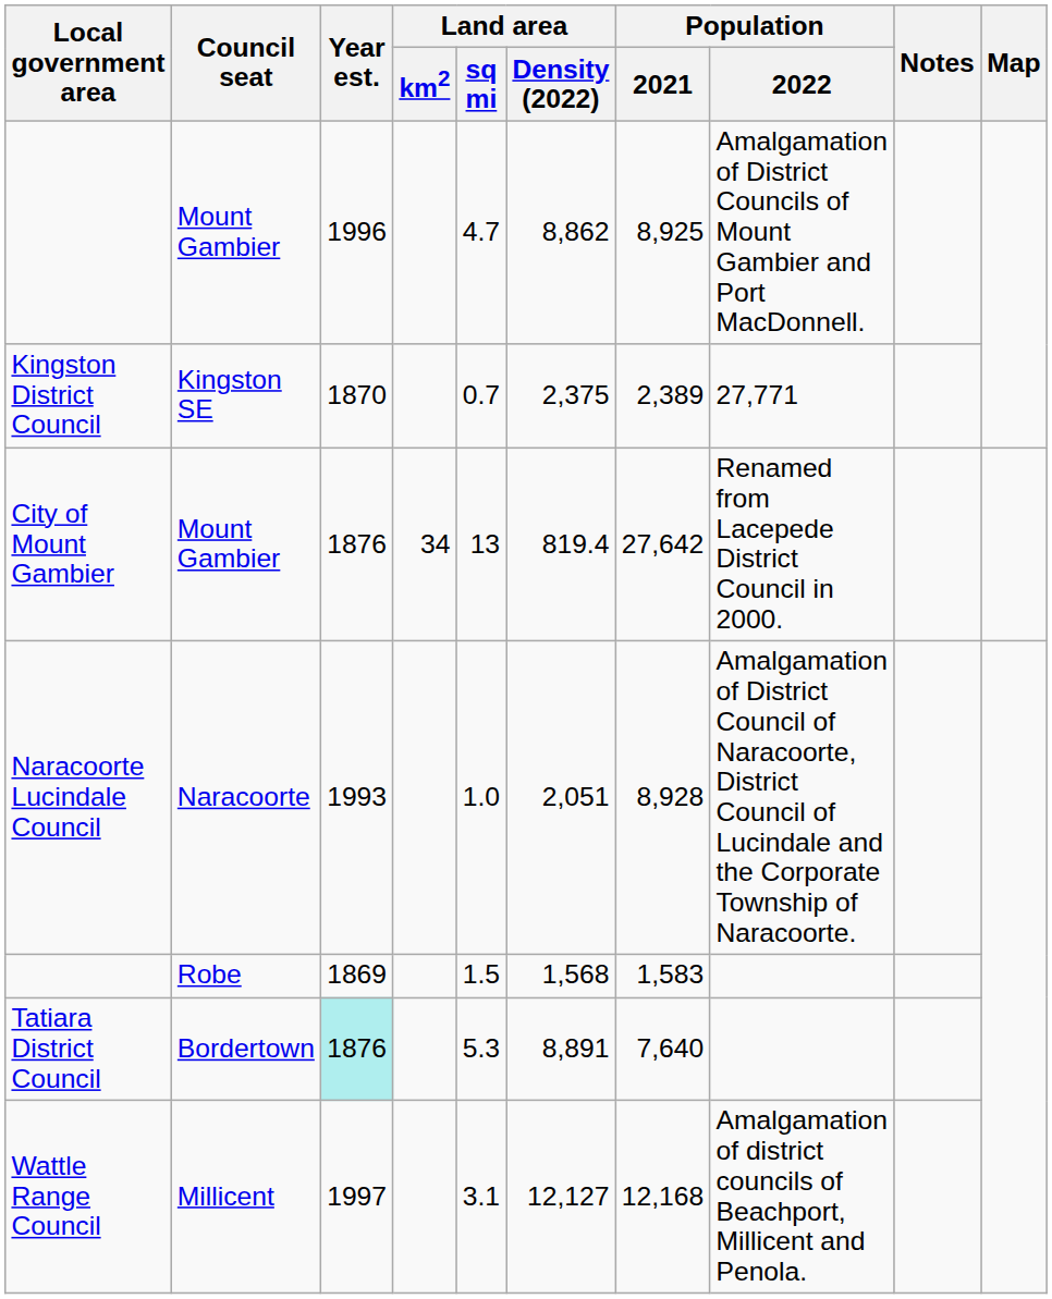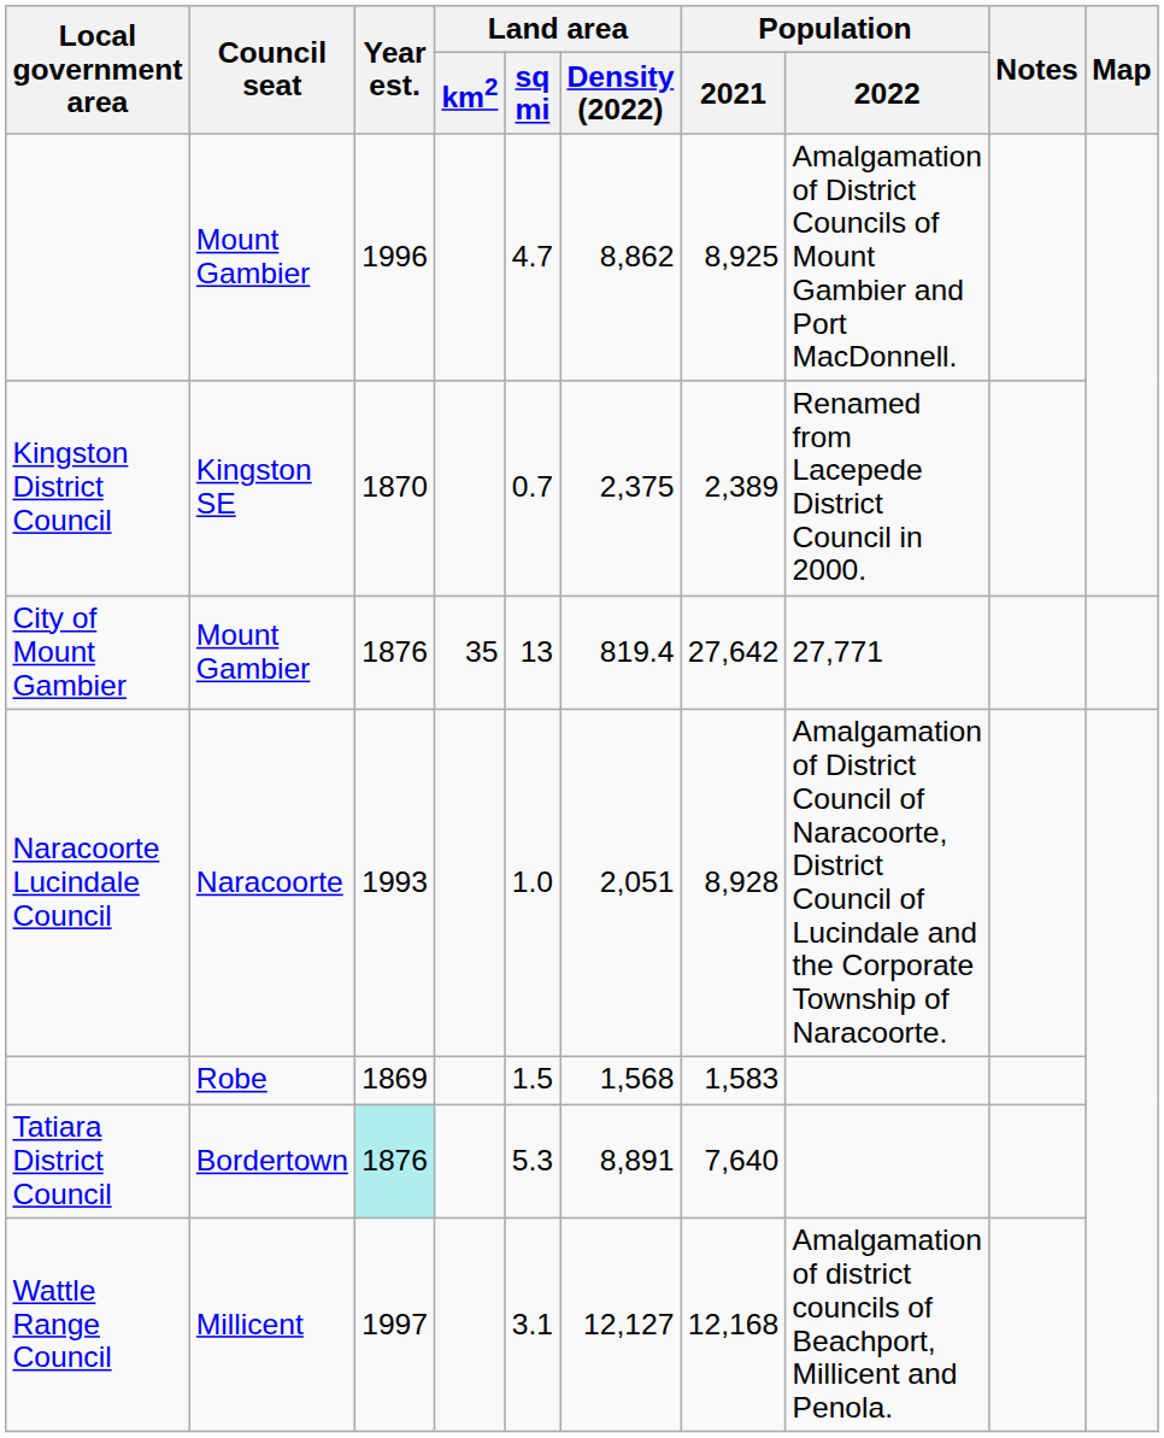 <table class="wikitable sortable">
 <tr>
 <th scope="col" rowspan=2>Local government area</th>
 <th scope="col" rowspan=2>Council seat</th>
 <th scope="col" rowspan=2>Year est.</th>
 <th colspan="3" scope="col">Land area</th>
 <th scope="col" colspan=2>Population</th>
 <th class=unsortable scope="col" rowspan=2>Notes</th>
 <th class=unsortable scope="col" rowspan=2>Map</th>
 </tr>
 <tr>
 <th scope="col"><a href='#'>km<sup>2</sup></a></th>
 <th scope="col"><a href='#'>sq mi</a></th>
 <th><a href='#'>Density</a> (2022)</th>
 <th scope="col">2021</th>
 <th scope="col">2022</th>
 </tr>
 <tr>
 <td></td>
 <td><a href='#'>Mount Gambier</a></td>
 <td align=center>1996</td>
 <td></td>
 <td align=right>4.7</td>
 <td align="right">8,862</td>
 <td align="right">8,925</td>
 <td>Amalgamation of District Councils of Mount Gambier and Port MacDonnell.</td>
 <td></td>
 </tr>
 <tr>
 <td><a href='#'>Kingston District Council</a></td>
 <td><a href='#'>Kingston SE</a></td>
 <td align=center>1870</td>
 <td></td>
 <td align=right>0.7</td>
 <td align="right">2,375</td>
 <td align="right">2,389</td>
-<td>27,771</td>
+<td>Renamed from Lacepede District Council in 2000.</td>
 <td></td>
 </tr>
 <tr>
 <td><a href='#'>City of Mount Gambier</a></td>
 <td><a href='#'>Mount Gambier</a></td>
 <td align="center">1876</td>
-<td style="text-align:right;">34</td>
+<td style="text-align:right;">35</td>
 <td align="right">13</td>
 <td align="right">819.4</td>
 <td align="right">27,642</td>
-<td>Renamed from Lacepede District Council in 2000.</td>
+<td>27,771</td>
 <td></td>
 <td></td>
 </tr>
 <tr>
 <td><a href='#'>Naracoorte Lucindale Council</a></td>
 <td><a href='#'>Naracoorte</a></td>
 <td align=center>1993</td>
 <td></td>
 <td align=right>1.0</td>
 <td align="right">2,051</td>
 <td align="right">8,928</td>
 <td>Amalgamation of District Council of Naracoorte, District Council of Lucindale and the Corporate Township of Naracoorte.</td>
 <td></td>
 </tr>
 <tr>
 <td></td>
 <td><a href='#'>Robe</a></td>
 <td align=center>1869</td>
 <td></td>
 <td align=right>1.5</td>
 <td align="right">1,568</td>
 <td align="right">1,583</td>
 <td></td>
 <td></td>
 </tr>
 <tr>
 <td><a href='#'>Tatiara District Council</a></td>
 <td><a href='#'>Bordertown</a></td>
 <td align=center style="background: paleturquoise;">1876</td>
 <td></td>
 <td align=right>5.3</td>
 <td align="right">8,891</td>
 <td align="right">7,640</td>
 <td></td>
 <td></td>
 </tr>
 <tr>
 <td><a href='#'>Wattle Range Council</a></td>
 <td><a href='#'>Millicent</a></td>
 <td align=center>1997</td>
 <td></td>
 <td align=right>3.1</td>
 <td align="right">12,127</td>
 <td align="right">12,168</td>
 <td>Amalgamation of district councils of Beachport, Millicent and Penola.</td>
 <td></td>
 </tr>
 </table>
